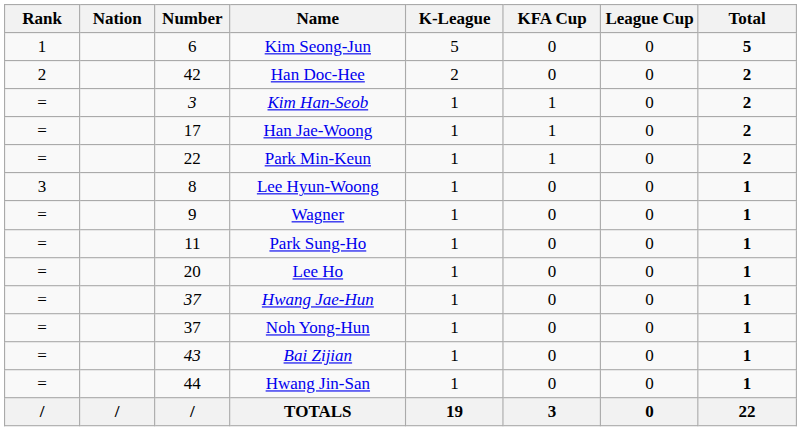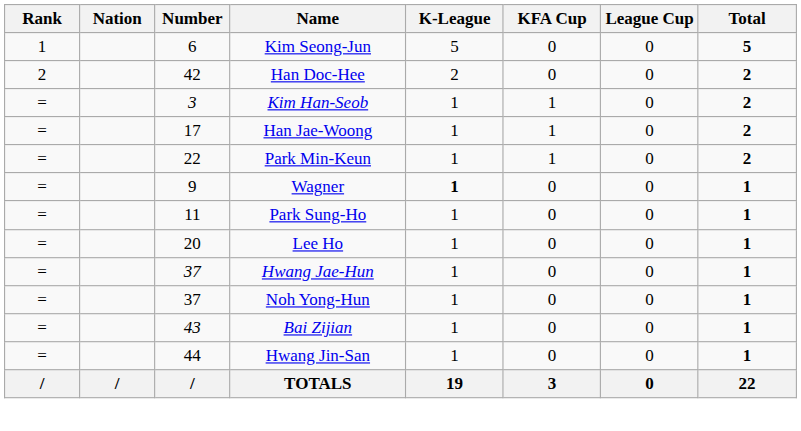 <table class="wikitable" style="font-size: 95%; text-align: center;">
 <tr>
 <th width=60>Rank</th>
 <th width=60>Nation</th>
 <th width=60>Number</th>
 <th width=150>Name</th>
 <th width=80>K-League</th>
 <th width=80>KFA Cup</th>
 <th width=80>League Cup</th>
 <th width=80>Total</th>
 </tr>
 <tr>
 <td>1</td>
 <td></td>
 <td>6</td>
 <td><a href='#'>Kim Seong-Jun</a></td>
 <td>5</td>
 <td>0</td>
 <td>0</td>
 <td><strong>5</strong></td>
 </tr>
 <tr>
 <td>2</td>
 <td></td>
 <td>42</td>
 <td><a href='#'>Han Doc-Hee</a></td>
 <td>2</td>
 <td>0</td>
 <td>0</td>
 <td><strong>2</strong></td>
 </tr>
 <tr>
 <td>=</td>
 <td></td>
 <td><em>3</em></td>
 <td><em><a href='#'>Kim Han-Seob</a></em></td>
 <td>1</td>
 <td>1</td>
 <td>0</td>
 <td><strong>2</strong></td>
 </tr>
 <tr>
 <td>=</td>
 <td></td>
 <td>17</td>
 <td><a href='#'>Han Jae-Woong</a></td>
 <td>1</td>
 <td>1</td>
 <td>0</td>
 <td><strong>2</strong></td>
 </tr>
 <tr>
 <td>=</td>
 <td></td>
 <td>22</td>
 <td><a href='#'>Park Min-Keun</a></td>
 <td>1</td>
 <td>1</td>
 <td>0</td>
 <td><strong>2</strong></td>
 </tr>
 <tr>
-<td>3</td>
-<td></td>
-<td>8</td>
-<td><a href='#'>Lee Hyun-Woong</a></td>
-<td>1</td>
-<td>0</td>
-<td>0</td>
-<td><strong>1</strong></td>
-</tr>
-<tr>
 <td>=</td>
 <td></td>
 <td>9</td>
 <td><a href='#'>Wagner</a></td>
-<td>1</td>
+<td><strong>1</strong></td>
 <td>0</td>
 <td>0</td>
 <td><strong>1</strong></td>
 </tr>
 <tr>
 <td>=</td>
 <td></td>
 <td>11</td>
 <td><a href='#'>Park Sung-Ho</a></td>
 <td>1</td>
 <td>0</td>
 <td>0</td>
 <td><strong>1</strong></td>
 </tr>
 <tr>
 <td>=</td>
 <td></td>
 <td>20</td>
 <td><a href='#'>Lee Ho</a></td>
 <td>1</td>
 <td>0</td>
 <td>0</td>
 <td><strong>1</strong></td>
 </tr>
 <tr>
 <td>=</td>
 <td></td>
 <td><em>37</em></td>
 <td><em><a href='#'>Hwang Jae-Hun</a></em></td>
 <td>1</td>
 <td>0</td>
 <td>0</td>
 <td><strong>1</strong></td>
 </tr>
 <tr>
 <td>=</td>
 <td></td>
 <td>37</td>
 <td><a href='#'>Noh Yong-Hun</a></td>
 <td>1</td>
 <td>0</td>
 <td>0</td>
 <td><strong>1</strong></td>
 </tr>
 <tr>
 <td>=</td>
 <td></td>
 <td><em>43</em></td>
 <td><em><a href='#'>Bai Zijian</a></em></td>
 <td>1</td>
 <td>0</td>
 <td>0</td>
 <td><strong>1</strong></td>
 </tr>
 <tr>
 <td>=</td>
 <td></td>
 <td>44</td>
 <td><a href='#'>Hwang Jin-San</a></td>
 <td>1</td>
 <td>0</td>
 <td>0</td>
 <td><strong>1</strong></td>
 </tr>
 <tr>
 <th>/</th>
 <th>/</th>
 <th>/</th>
 <th>TOTALS</th>
 <th>19</th>
 <th>3</th>
 <th>0</th>
 <th>22</th>
 </tr>
 </table>
